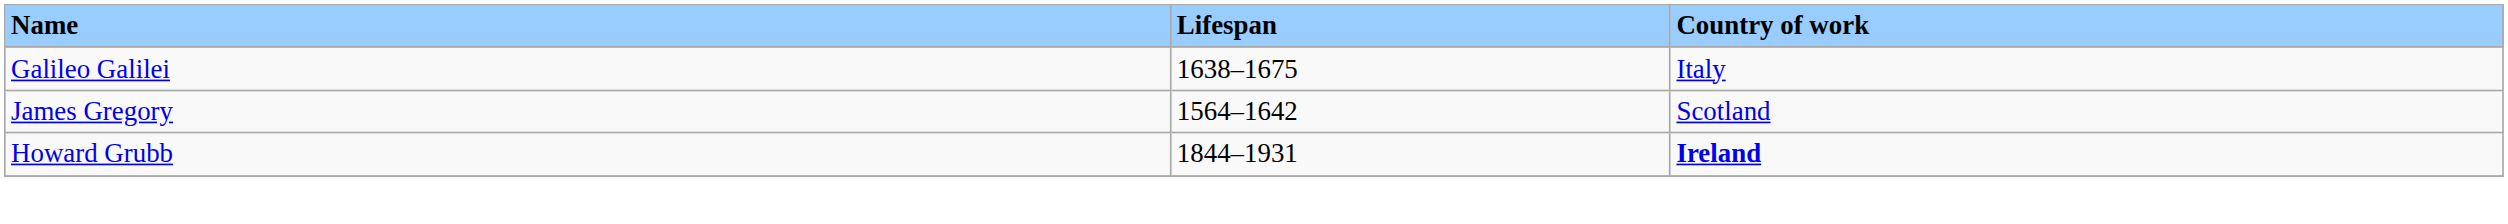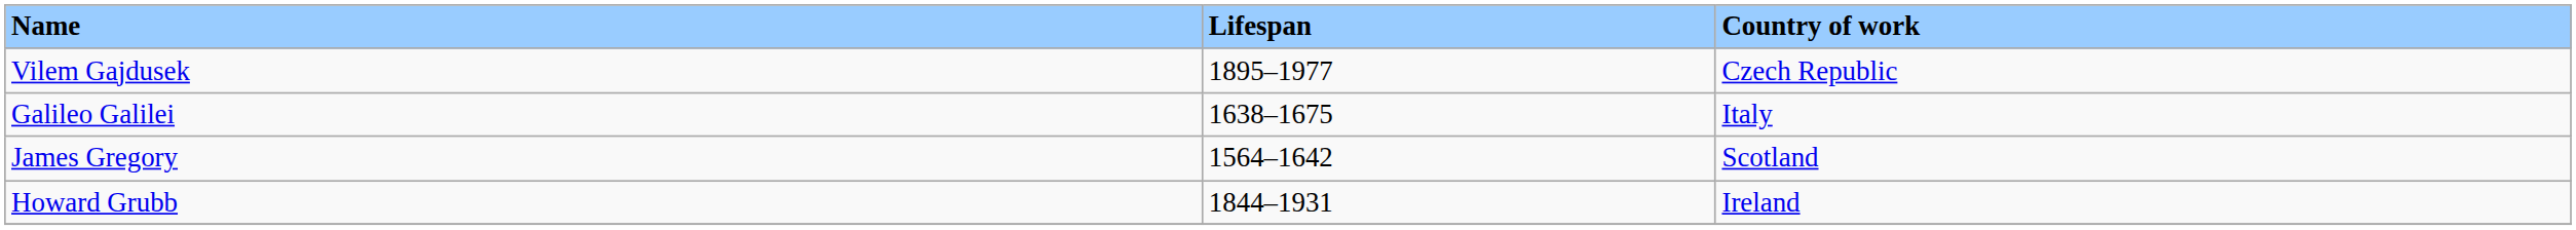 <table class="wikitable" style="width:75%; background:light blue; color:black">
 <tr>
 <td width="35%" bgcolor="#99ccff"><strong>Name</strong></td>
 <td width="15%" bgcolor="#99ccff"><strong> Lifespan</strong></td>
 <td width="25%" bgcolor="#99ccff"><strong> Country of work </strong></td>
+</tr>
+<tr>
+<td><a href='#'>Vilem Gajdusek</a></td>
+<td>1895–1977</td>
+<td><a href='#'>Czech Republic</a></td>
 </tr>
 <tr>
 <td><a href='#'>Galileo Galilei</a></td>
 <td>1638–1675</td>
 <td><a href='#'>Italy</a></td>
 </tr>
 <tr>
 <td><a href='#'>James Gregory</a></td>
 <td>1564–1642</td>
 <td><a href='#'>Scotland</a></td>
 </tr>
 <tr>
 <td><a href='#'>Howard Grubb</a></td>
 <td>1844–1931</td>
-<td><strong><a href='#'>Ireland</a></strong></td>
+<td><a href='#'>Ireland</a></td>
 </tr>
 <tr>
 </tr>
 </table>
